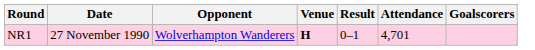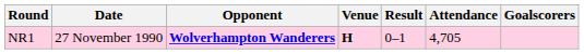 <table class="wikitable">
 <tr>
 <th>Round</th>
 <th>Date</th>
 <th>Opponent</th>
 <th>Venue</th>
 <th>Result</th>
 <th>Attendance</th>
 <th>Goalscorers</th>
 </tr>
 <tr style="background-color: #ffd0e3;">
 <td>NR1</td>
 <td>27 November 1990</td>
-<td><a href='#'>Wolverhampton Wanderers</a></td>
+<td><strong><a href='#'>Wolverhampton Wanderers</a></strong></td>
 <td><strong>H</strong></td>
 <td>0–1</td>
-<td>4,701</td>
+<td>4,705</td>
 <td></td>
 </tr>
 </table>
